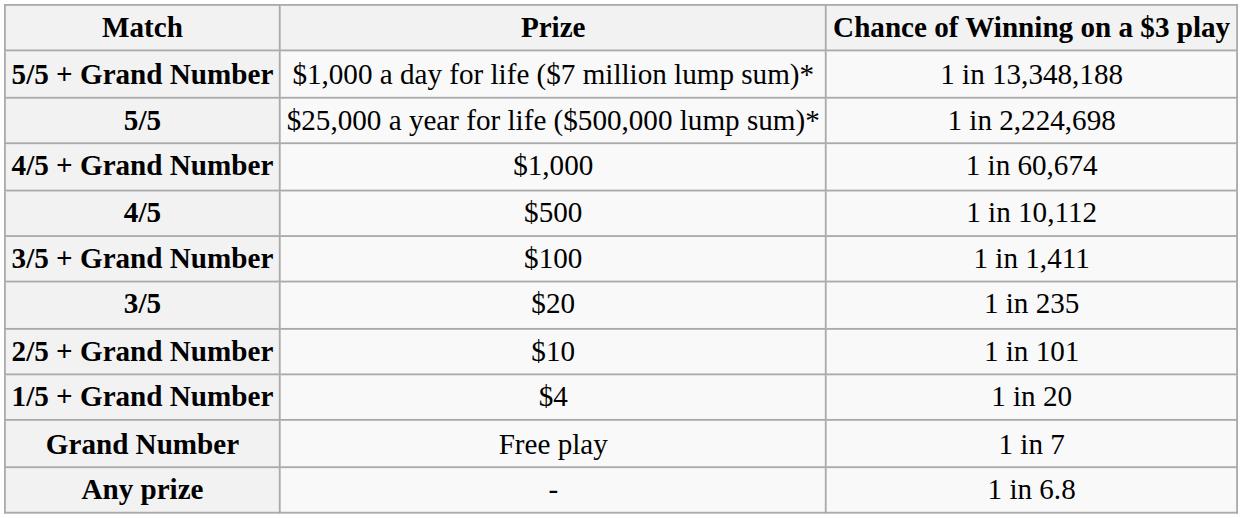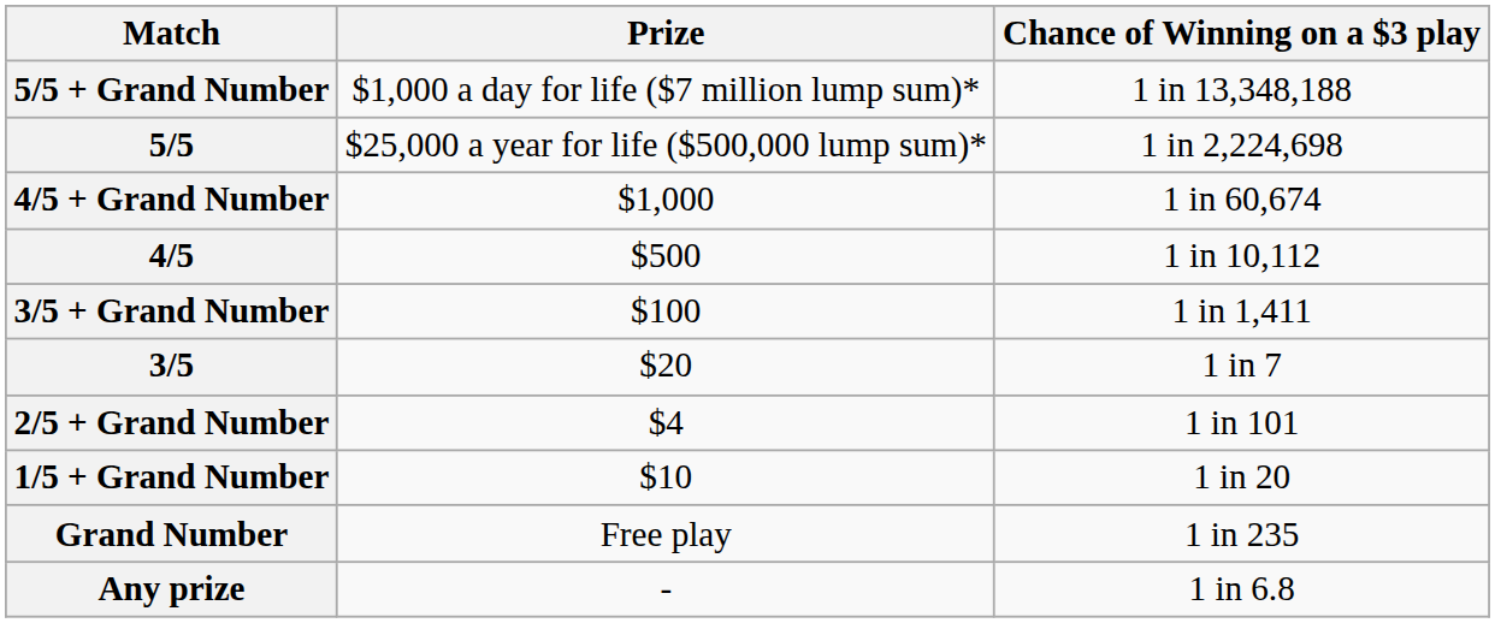 <table class="wikitable" style="text-align:center">
 <tr>
 <th>Match</th>
 <th>Prize</th>
 <th>Chance of Winning on a $3 play</th>
 </tr>
 <tr>
 <th>5/5 + Grand Number</th>
 <td>$1,000 a day for life ($7 million lump sum)*</td>
 <td>1 in 13,348,188</td>
 </tr>
 <tr>
 <th>5/5</th>
 <td>$25,000 a year for life ($500,000 lump sum)*</td>
 <td>1 in 2,224,698</td>
 </tr>
 <tr>
 <th>4/5 + Grand Number</th>
 <td>$1,000</td>
 <td>1 in 60,674</td>
 </tr>
 <tr>
 <th>4/5</th>
 <td>$500</td>
 <td>1 in 10,112</td>
 </tr>
 <tr>
 <th>3/5 + Grand Number</th>
 <td>$100</td>
 <td>1 in 1,411</td>
 </tr>
 <tr>
 <th>3/5</th>
 <td>$20</td>
-<td>1 in 235</td>
+<td>1 in 7</td>
 </tr>
 <tr>
 <th>2/5 + Grand Number</th>
-<td>$10</td>
+<td>$4</td>
 <td>1 in 101</td>
 </tr>
 <tr>
 <th>1/5 + Grand Number</th>
-<td>$4</td>
+<td>$10</td>
 <td>1 in 20</td>
 </tr>
 <tr>
 <th>Grand Number</th>
 <td>Free play</td>
-<td>1 in 7</td>
+<td>1 in 235</td>
 </tr>
 <tr>
 <th>Any prize</th>
 <td>-</td>
 <td>1 in 6.8</td>
 </tr>
 </table>
